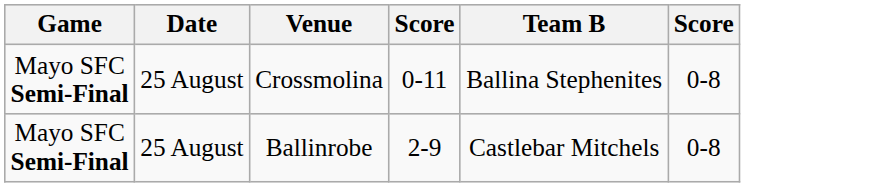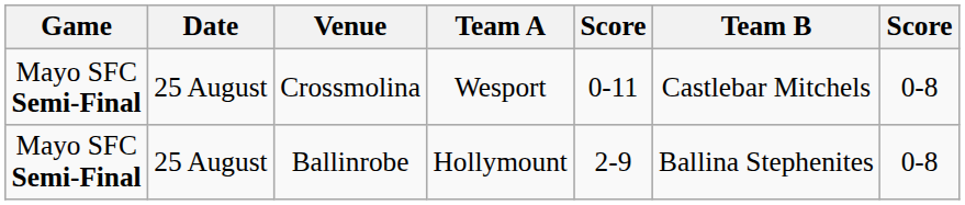 <table class="wikitable">
 <tr>
 <th>Game</th>
 <th>Date</th>
 <th>Venue</th>
+<th>Team A</th>
 <th>Score</th>
 <th>Team B</th>
 <th>Score</th>
 </tr>
 <tr align="center">
 <td>Mayo SFC<br><strong>Semi-Final</strong></td>
 <td>25 August</td>
 <td>Crossmolina</td>
+<td>Wesport</td>
 <td>0-11</td>
-<td>Ballina Stephenites</td>
+<td>Castlebar Mitchels</td>
 <td>0-8</td>
 </tr>
 <tr align="center">
 <td>Mayo SFC<br><strong>Semi-Final</strong></td>
 <td>25 August</td>
 <td>Ballinrobe</td>
+<td>Hollymount</td>
 <td>2-9</td>
-<td>Castlebar Mitchels</td>
+<td>Ballina Stephenites</td>
 <td>0-8</td>
 </tr>
 </table>
